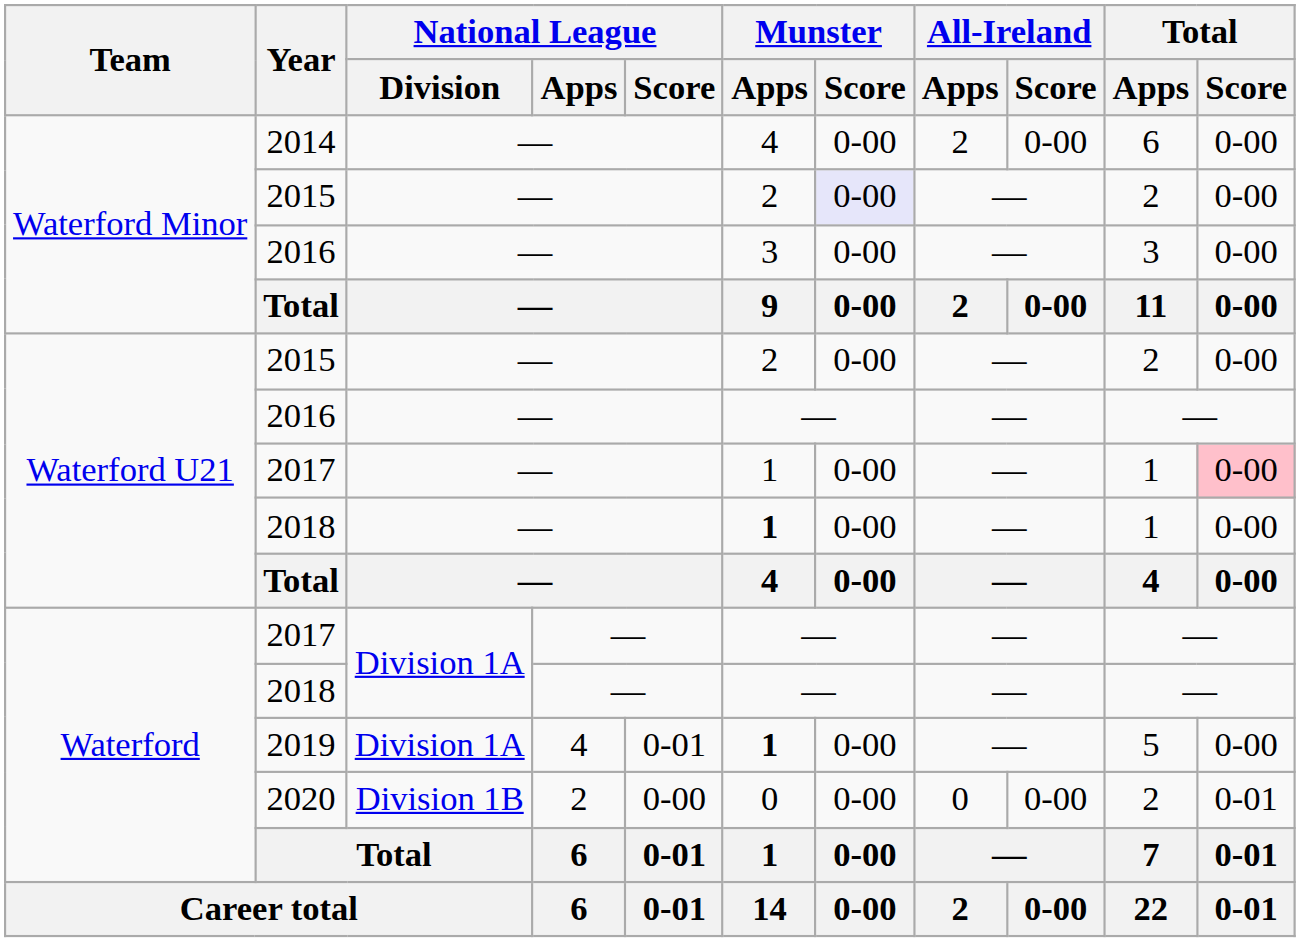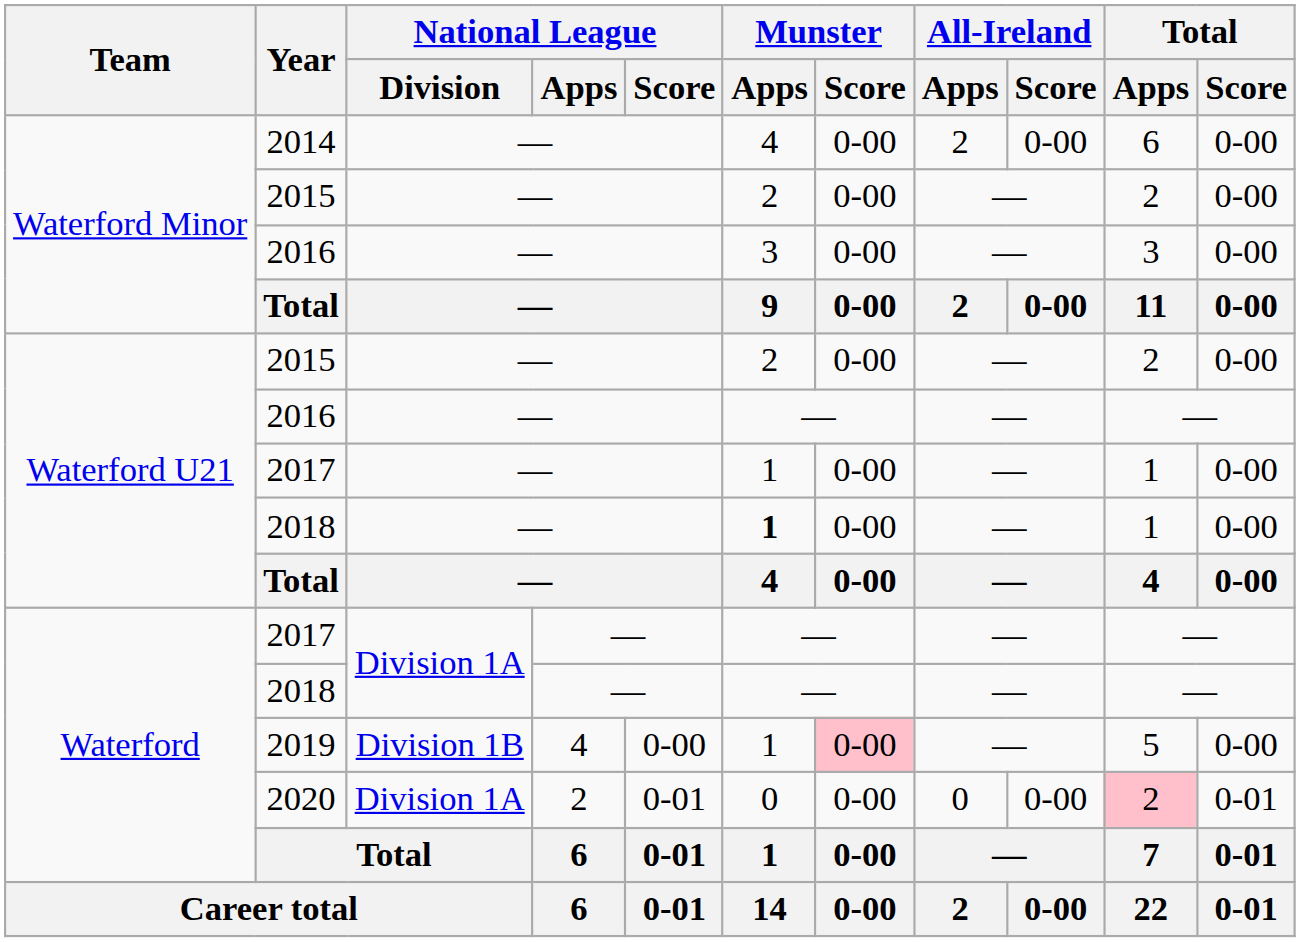 <table class="wikitable" style="text-align:center">
 <tr>
 <th rowspan="2">Team</th>
 <th rowspan="2">Year</th>
 <th colspan="3"><a href='#'>National League</a></th>
 <th colspan="2"><a href='#'>Munster</a></th>
 <th colspan="2"><a href='#'>All-Ireland</a></th>
 <th colspan="2">Total</th>
 </tr>
 <tr>
 <th>Division</th>
 <th>Apps</th>
 <th>Score</th>
 <th>Apps</th>
 <th>Score</th>
 <th>Apps</th>
 <th>Score</th>
 <th>Apps</th>
 <th>Score</th>
 </tr>
 <tr>
 <td rowspan="4"><a href='#'>Waterford Minor</a></td>
 <td>2014</td>
 <td colspan=3>—</td>
 <td>4</td>
 <td>0-00</td>
 <td>2</td>
 <td>0-00</td>
 <td>6</td>
 <td>0-00</td>
 </tr>
 <tr>
 <td>2015</td>
 <td colspan=3>—</td>
 <td>2</td>
-<td style="background: lavender;">0-00</td>
+<td>0-00</td>
 <td colspan=2>—</td>
 <td>2</td>
 <td>0-00</td>
 </tr>
 <tr>
 <td>2016</td>
 <td colspan=3>—</td>
 <td>3</td>
 <td>0-00</td>
 <td colspan=2>—</td>
 <td>3</td>
 <td>0-00</td>
 </tr>
 <tr>
 <th>Total</th>
 <th colspan=3>—</th>
 <th>9</th>
 <th>0-00</th>
 <th>2</th>
 <th>0-00</th>
 <th>11</th>
 <th>0-00</th>
 </tr>
 <tr>
 <td rowspan="5"><a href='#'>Waterford U21</a></td>
 <td>2015</td>
 <td colspan=3>—</td>
 <td>2</td>
 <td>0-00</td>
 <td colspan=2>—</td>
 <td>2</td>
 <td>0-00</td>
 </tr>
 <tr>
 <td>2016</td>
 <td colspan=3>—</td>
 <td colspan=2>—</td>
 <td colspan=2>—</td>
 <td colspan=2>—</td>
 </tr>
 <tr>
 <td>2017</td>
 <td colspan=3>—</td>
 <td>1</td>
 <td>0-00</td>
 <td colspan=2>—</td>
 <td>1</td>
-<td style="background: pink;">0-00</td>
+<td>0-00</td>
 </tr>
 <tr>
 <td>2018</td>
 <td colspan=3>—</td>
 <td><strong>1</strong></td>
 <td>0-00</td>
 <td colspan=2>—</td>
 <td>1</td>
 <td>0-00</td>
 </tr>
 <tr>
 <th>Total</th>
 <th colspan=3>—</th>
 <th>4</th>
 <th>0-00</th>
 <th colspan=2>—</th>
 <th>4</th>
 <th>0-00</th>
 </tr>
 <tr>
 <td rowspan="5"><a href='#'>Waterford</a></td>
 <td>2017</td>
 <td rowspan="2"><a href='#'>Division 1A</a></td>
 <td colspan=2>—</td>
 <td colspan=2>—</td>
 <td colspan=2>—</td>
 <td colspan=2>—</td>
 </tr>
 <tr>
 <td>2018</td>
 <td colspan=2>—</td>
 <td colspan=2>—</td>
 <td colspan=2>—</td>
 <td colspan=2>—</td>
 </tr>
 <tr>
 <td>2019</td>
-<td rowspan="1"><a href='#'>Division 1A</a></td>
+<td rowspan="1"><a href='#'>Division 1B</a></td>
 <td>4</td>
-<td>0-01</td>
-<td><strong>1</strong></td>
 <td>0-00</td>
+<td>1</td>
+<td style="background: pink;">0-00</td>
 <td colspan=2>—</td>
 <td>5</td>
 <td>0-00</td>
 </tr>
 <tr>
 <td>2020</td>
-<td rowspan="1"><a href='#'>Division 1B</a></td>
+<td rowspan="1"><a href='#'>Division 1A</a></td>
 <td>2</td>
-<td>0-00</td>
+<td>0-01</td>
 <td>0</td>
 <td>0-00</td>
 <td>0</td>
 <td>0-00</td>
-<td>2</td>
+<td style="background: pink;">2</td>
 <td>0-01</td>
 </tr>
 <tr>
 <th colspan="2">Total</th>
 <th>6</th>
 <th>0-01</th>
 <th>1</th>
 <th>0-00</th>
 <th colspan=2>—</th>
 <th>7</th>
 <th>0-01</th>
 </tr>
 <tr>
 <th colspan="3">Career total</th>
 <th>6</th>
 <th>0-01</th>
 <th>14</th>
 <th>0-00</th>
 <th>2</th>
 <th>0-00</th>
 <th>22</th>
 <th>0-01</th>
 </tr>
 </table>
